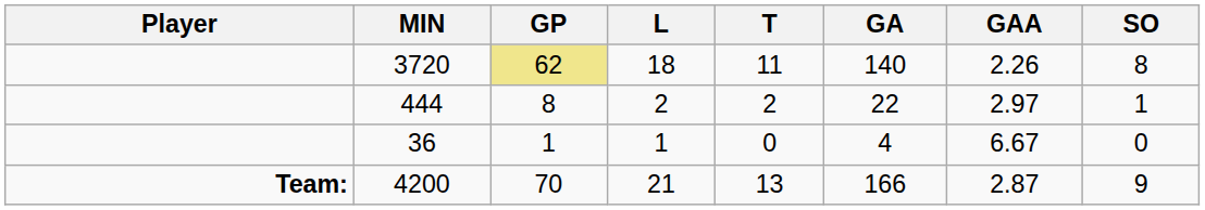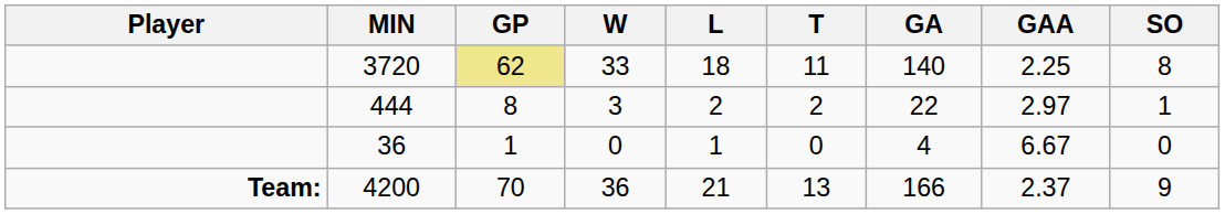 <table class="wikitable sortable" width="60%">
 <tr>
 <th bgcolor="#DDDDFF" width="10%">Player</th>
 <th width="3%" bgcolor="#DDDDFF" title="Minutes played">MIN</th>
 <th width="3%" bgcolor="#DDDDFF" title="Games played in">GP</th>
+<th width="3%" bgcolor="#DDDDFF" title="Games played in">W</th>
 <th width="3%" bgcolor="#DDDDFF"title="Games played in">L</th>
 <th width="3%" bgcolor="#DDDDFF" title="Ties">T</th>
 <th width="3%" bgcolor="#DDDDFF" title="Goals against">GA</th>
 <th width="3%" bgcolor="#DDDDFF" title="Goals against average">GAA</th>
 <th width="3%" bgcolor="#DDDDFF"title="Shut-outs">SO</th>
 </tr>
 <tr align="center">
 <td align="right"></td>
 <td>3720</td>
 <td style="background: khaki;">62</td>
+<td>33</td>
 <td>18</td>
 <td>11</td>
 <td>140</td>
-<td>2.26</td>
+<td>2.25</td>
 <td>8</td>
 </tr>
 <tr align="center">
 <td align="right"></td>
 <td>444</td>
 <td>8</td>
+<td>3</td>
 <td>2</td>
 <td>2</td>
 <td>22</td>
 <td>2.97</td>
 <td>1</td>
 </tr>
 <tr align="center">
 <td align="right"></td>
 <td>36</td>
 <td>1</td>
+<td>0</td>
 <td>1</td>
 <td>0</td>
 <td>4</td>
 <td>6.67</td>
 <td>0</td>
 </tr>
 <tr align="center">
 <td align="right"><strong>Team:</strong></td>
 <td>4200</td>
 <td>70</td>
+<td>36</td>
 <td>21</td>
 <td>13</td>
 <td>166</td>
-<td>2.87</td>
+<td>2.37</td>
 <td>9</td>
 </tr>
 </table>
